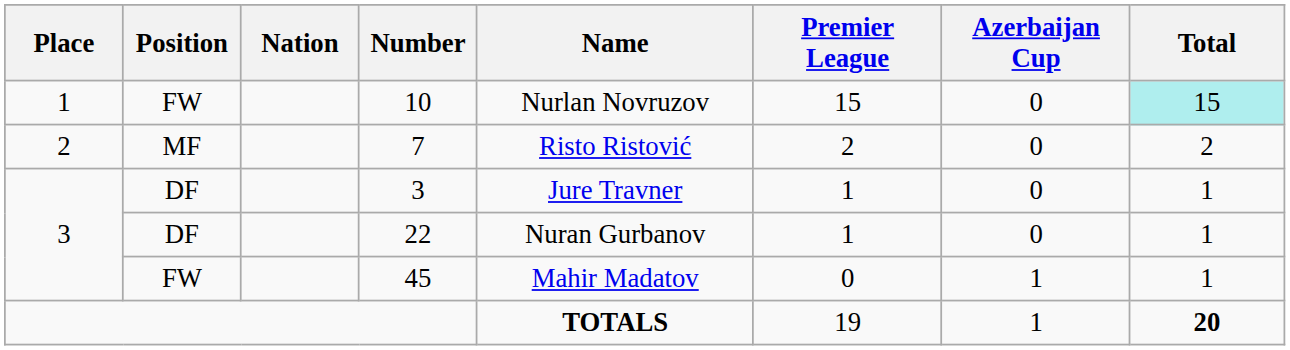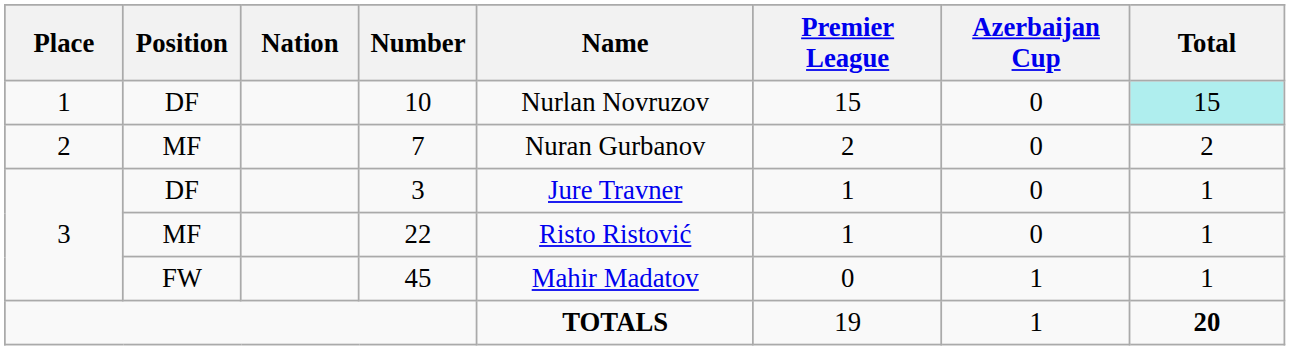 <table class="wikitable" style="font-size: 95%; text-align: center;">
 <tr>
 <th width=60>Place</th>
 <th width=60>Position</th>
 <th width=60>Nation</th>
 <th width=60>Number</th>
 <th width=150>Name</th>
 <th width=100><a href='#'>Premier League</a></th>
 <th width=100><a href='#'>Azerbaijan Cup</a></th>
 <th width=80>Total</th>
 </tr>
 <tr>
 <td>1</td>
-<td>FW</td>
+<td>DF</td>
 <td></td>
 <td>10</td>
 <td>Nurlan Novruzov</td>
 <td>15</td>
 <td>0</td>
 <td style="background: paleturquoise;">15</td>
 </tr>
 <tr>
 <td>2</td>
 <td>MF</td>
 <td></td>
 <td>7</td>
-<td><a href='#'>Risto Ristović</a></td>
+<td>Nuran Gurbanov</td>
 <td>2</td>
 <td>0</td>
 <td>2</td>
 </tr>
 <tr>
 <td rowspan="3">3</td>
 <td>DF</td>
 <td></td>
 <td>3</td>
 <td><a href='#'>Jure Travner</a></td>
 <td>1</td>
 <td>0</td>
 <td>1</td>
 </tr>
 <tr>
-<td>DF</td>
+<td>MF</td>
 <td></td>
 <td>22</td>
-<td>Nuran Gurbanov</td>
+<td><a href='#'>Risto Ristović</a></td>
 <td>1</td>
 <td>0</td>
 <td>1</td>
 </tr>
 <tr>
 <td>FW</td>
 <td></td>
 <td>45</td>
 <td><a href='#'>Mahir Madatov</a></td>
 <td>0</td>
 <td>1</td>
 <td>1</td>
 </tr>
 <tr>
 <td colspan="4"></td>
 <td><strong>TOTALS</strong></td>
 <td>19</td>
 <td>1</td>
 <td><strong>20</strong></td>
 </tr>
 </table>
